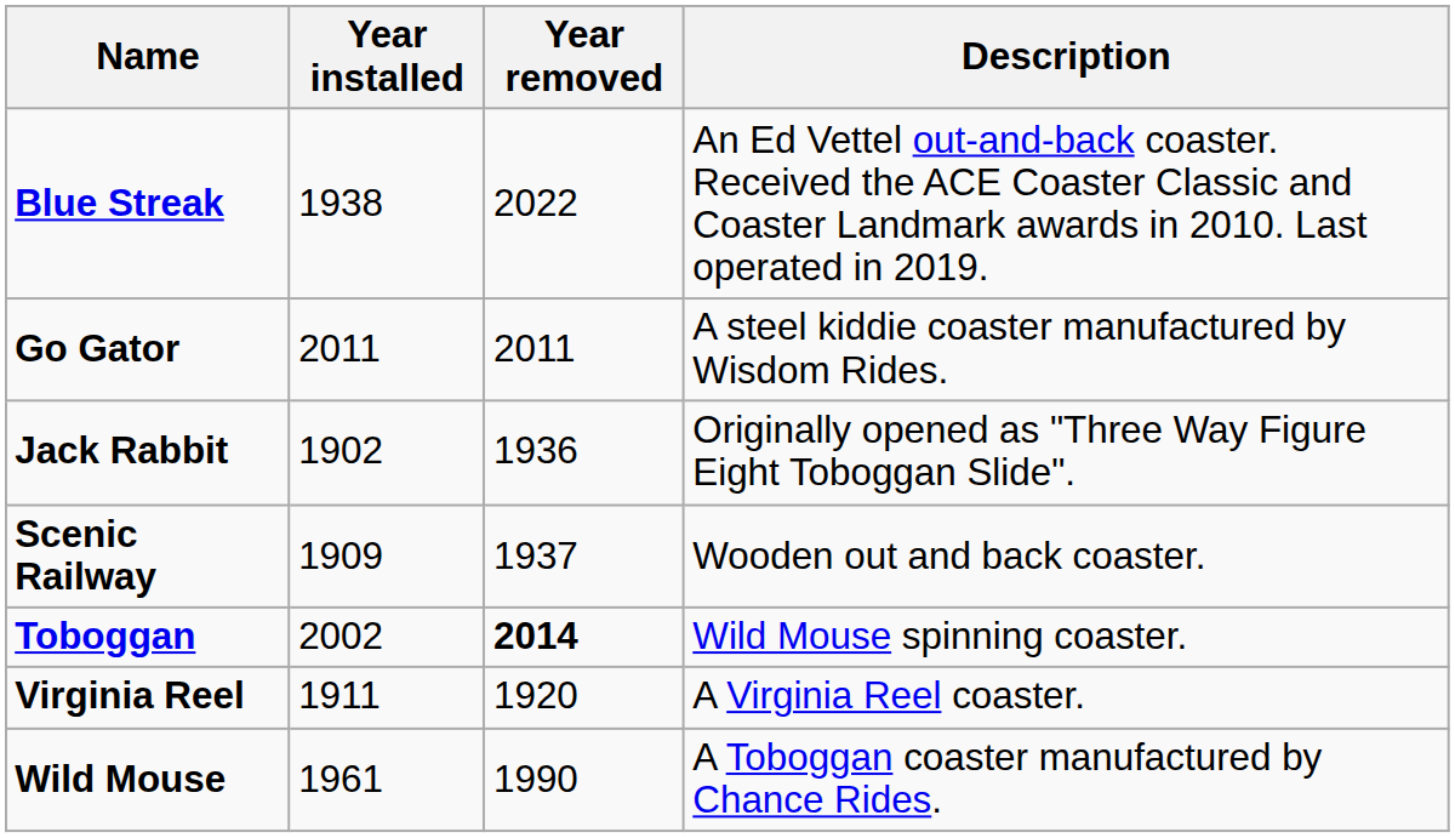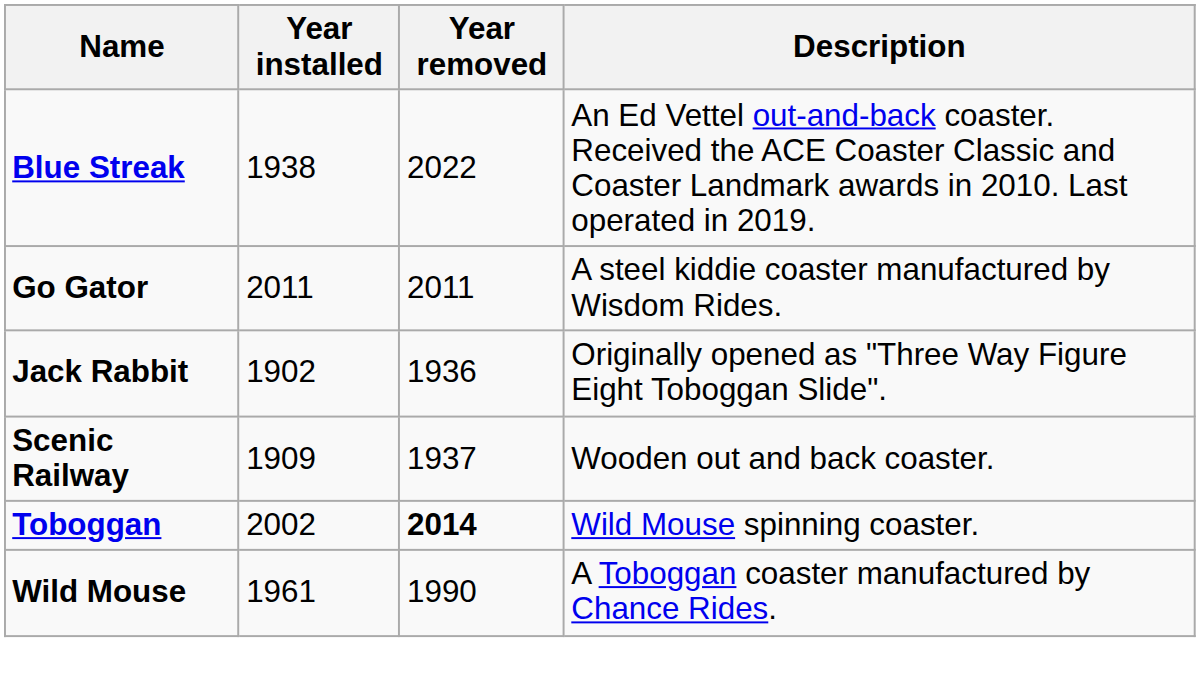 <table class=wikitable>
 <tr>
 <th style="width:7em;">Name</th>
 <th>Year installed</th>
 <th>Year removed</th>
 <th>Description</th>
 </tr>
 <tr>
 <td><a href='#'><strong>Blue Streak</strong></a></td>
 <td>1938</td>
 <td>2022</td>
 <td>An Ed Vettel <a href='#'>out-and-back</a> coaster. Received the ACE Coaster Classic and Coaster Landmark awards in 2010. Last operated in 2019.</td>
 </tr>
 <tr>
 <td><strong>Go Gator</strong></td>
 <td>2011</td>
 <td>2011</td>
 <td>A steel kiddie coaster manufactured by Wisdom Rides.</td>
 </tr>
 <tr>
 <td><strong>Jack Rabbit</strong></td>
 <td>1902</td>
 <td>1936</td>
 <td>Originally opened as "Three Way Figure Eight Toboggan Slide".</td>
 </tr>
 <tr>
 <td><strong>Scenic Railway</strong></td>
 <td>1909</td>
 <td>1937</td>
 <td>Wooden out and back coaster.</td>
 </tr>
 <tr>
 <td><strong><a href='#'>Toboggan</a></strong></td>
 <td>2002</td>
 <td><strong>2014</strong></td>
 <td><a href='#'>Wild Mouse</a> spinning coaster.</td>
 </tr>
 <tr>
-<td><strong>Virginia Reel</strong></td>
-<td>1911</td>
-<td>1920</td>
-<td>A <a href='#'>Virginia Reel</a> coaster.</td>
-</tr>
-<tr>
 <td><strong>Wild Mouse</strong></td>
 <td>1961</td>
 <td>1990</td>
 <td>A <a href='#'>Toboggan</a> coaster manufactured by <a href='#'>Chance Rides</a>.</td>
 </tr>
 </table>
